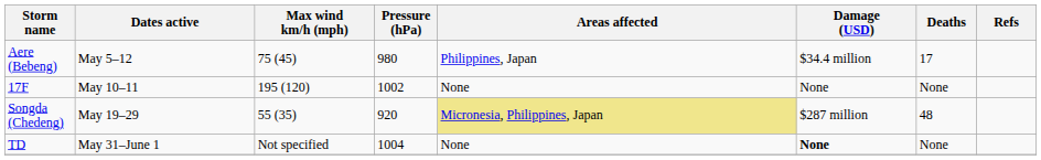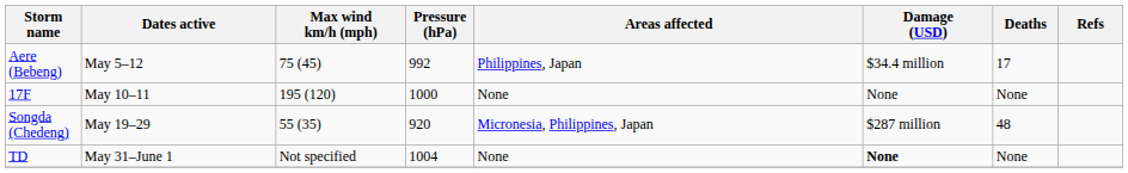 <table class="wikitable sortable">
 <tr>
 <th width="5%">Storm name</th>
 <th width="15%">Dates active</th>
 <th width="10%">Max wind<br>km/h (mph)</th>
 <th width="5%">Pressure<br>(hPa)</th>
 <th width="30%">Areas affected</th>
 <th width="10%">Damage<br>(<a href='#'>USD</a>)</th>
 <th width="5%">Deaths</th>
 <th width="5%">Refs</th>
 </tr>
 <tr>
 <td><a href='#'>Aere (Bebeng)</a></td>
 <td>May 5–12</td>
 <td>75 (45)</td>
-<td>980</td>
+<td>992</td>
 <td><a href='#'>Philippines</a>, Japan</td>
 <td>$34.4 million</td>
 <td>17</td>
 <td></td>
 </tr>
 <tr>
 <td><a href='#'>17F</a></td>
 <td>May 10–11</td>
 <td>195 (120)</td>
-<td>1002</td>
+<td>1000</td>
 <td>None</td>
 <td>None</td>
 <td>None</td>
 <td></td>
 </tr>
 <tr>
 <td><a href='#'>Songda (Chedeng)</a></td>
 <td>May 19–29</td>
 <td>55 (35)</td>
 <td>920</td>
-<td style="background: khaki;"><a href='#'>Micronesia</a>, <a href='#'>Philippines</a>, Japan</td>
+<td><a href='#'>Micronesia</a>, <a href='#'>Philippines</a>, Japan</td>
 <td>$287 million</td>
 <td>48</td>
 <td></td>
 </tr>
 <tr>
 <td><a href='#'>TD</a></td>
 <td>May 31–June 1</td>
 <td>Not specified</td>
 <td>1004</td>
 <td>None</td>
 <td><strong>None</strong></td>
 <td>None</td>
 <td></td>
 </tr>
 <tr>
 </tr>
 </table>
